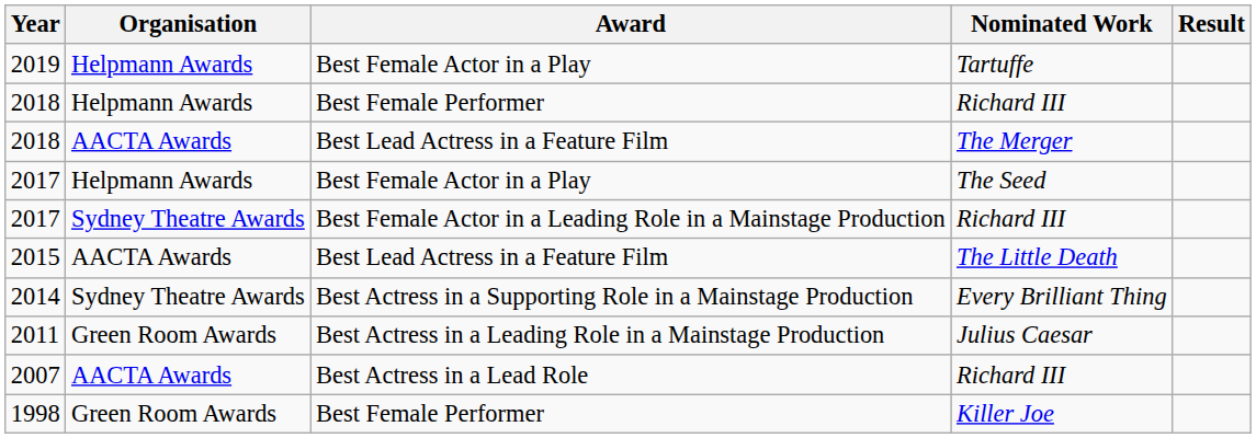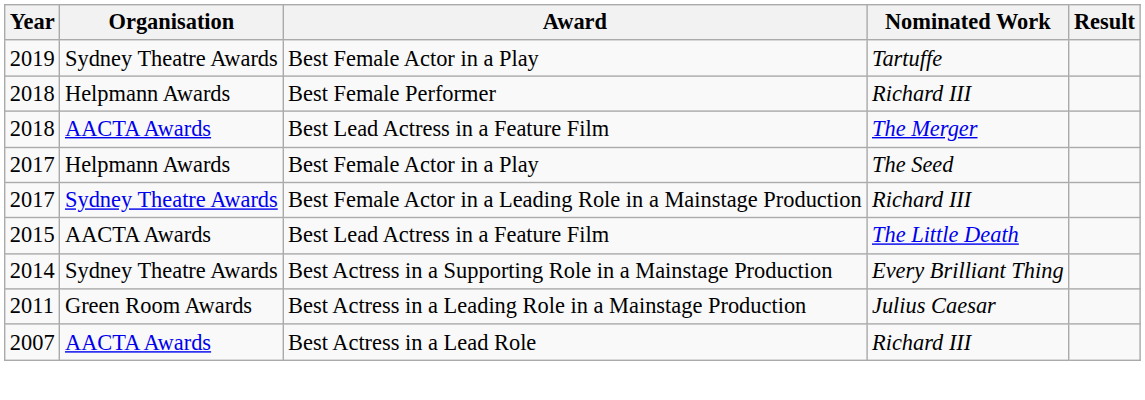 <table class="wikitable sortable">
 <tr>
 <th>Year</th>
 <th>Organisation</th>
 <th>Award</th>
 <th>Nominated Work</th>
 <th>Result</th>
 </tr>
 <tr>
 <td>2019</td>
-<td><a href='#'>Helpmann Awards</a></td>
+<td>Sydney Theatre Awards</td>
 <td>Best Female Actor in a Play</td>
 <td><em>Tartuffe</em></td>
 <td></td>
 </tr>
 <tr>
 <td>2018</td>
 <td>Helpmann Awards</td>
 <td>Best Female Performer</td>
 <td><em>Richard III</em></td>
 <td></td>
 </tr>
 <tr>
 <td>2018</td>
 <td><a href='#'>AACTA Awards</a></td>
 <td>Best Lead Actress in a Feature Film</td>
 <td><em><a href='#'>The Merger</a></em></td>
 <td></td>
 </tr>
 <tr>
 <td>2017</td>
 <td>Helpmann Awards</td>
 <td>Best Female Actor in a Play</td>
 <td><em>The Seed</em></td>
 <td></td>
 </tr>
 <tr>
 <td>2017</td>
 <td><a href='#'>Sydney Theatre Awards</a></td>
 <td>Best Female Actor in a Leading Role in a Mainstage Production</td>
 <td><em>Richard III</em></td>
 <td></td>
 </tr>
 <tr>
 <td>2015</td>
 <td>AACTA Awards</td>
 <td>Best Lead Actress in a Feature Film</td>
 <td><em><a href='#'>The Little Death</a></em></td>
 <td></td>
 </tr>
 <tr>
 <td>2014</td>
 <td>Sydney Theatre Awards</td>
 <td>Best Actress in a Supporting Role in a Mainstage Production</td>
 <td><em>Every Brilliant Thing</em></td>
 <td></td>
 </tr>
 <tr>
 <td>2011</td>
 <td>Green Room Awards</td>
 <td>Best Actress in a Leading Role in a Mainstage Production</td>
 <td><em>Julius Caesar</em></td>
 <td></td>
 </tr>
 <tr>
 <td>2007</td>
 <td><a href='#'>AACTA Awards</a></td>
 <td>Best Actress in a Lead Role</td>
 <td><em>Richard III</em></td>
 <td></td>
 </tr>
-<tr>
-<td>1998</td>
-<td>Green Room Awards</td>
-<td>Best Female Performer</td>
-<td><em><a href='#'>Killer Joe</a></em></td>
-<td></td>
-</tr>
 </table>
